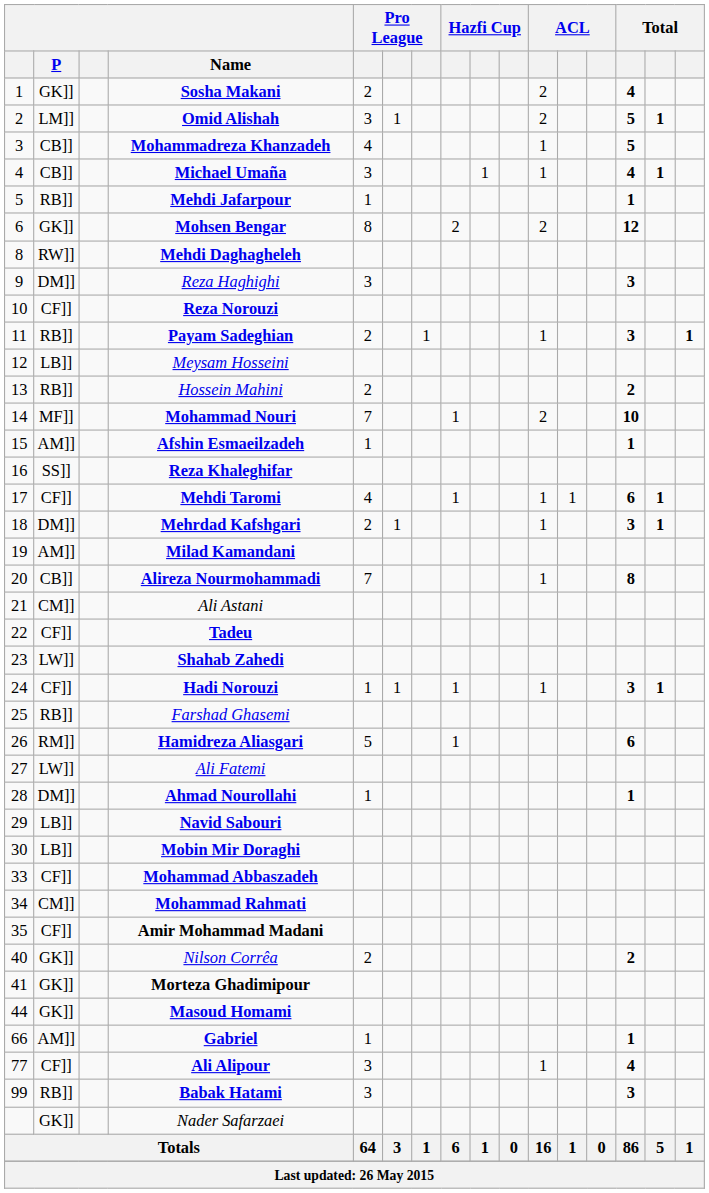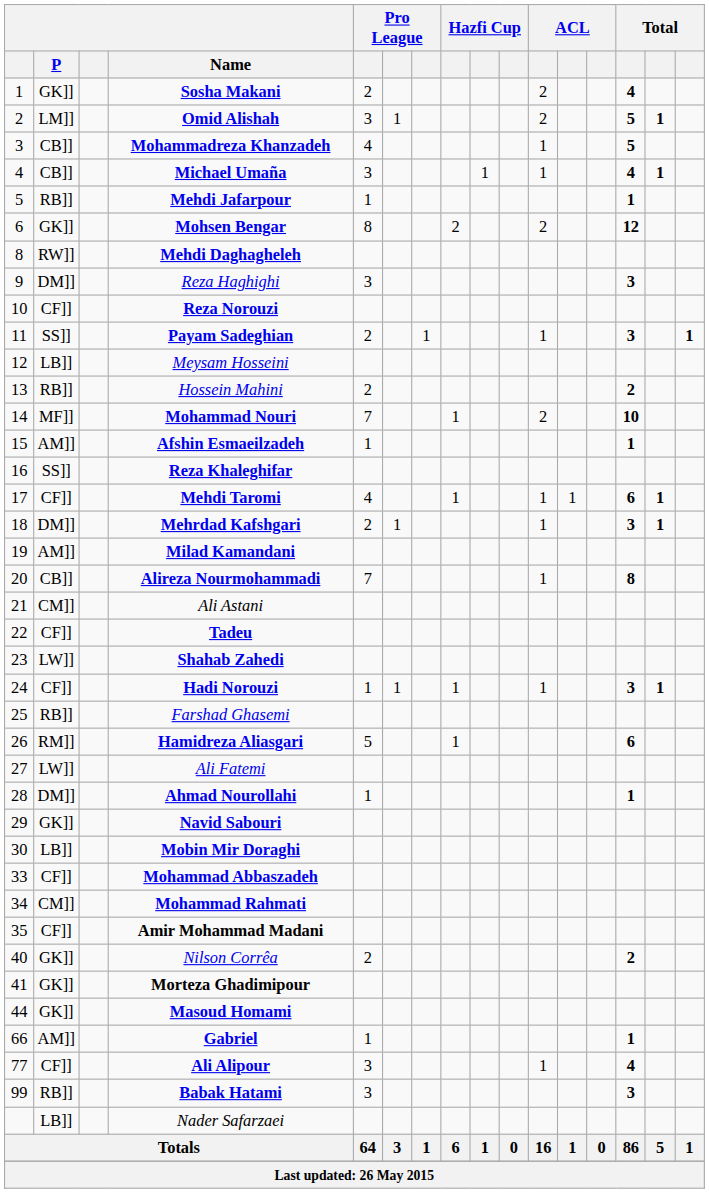 <table class="wikitable sortable" style="text-align:center; font-size:95%;">
 <tr>
 <th colspan="4"></th>
 <th colspan="3"><a href='#'>Pro League</a></th>
 <th colspan="3"><a href='#'>Hazfi Cup</a></th>
 <th colspan="3"><a href='#'>ACL</a></th>
 <th colspan="3">Total</th>
 </tr>
 <tr>
 <th width=20></th>
 <th width=20><a href='#'>P</a></th>
 <th width=20></th>
 <th width=220>Name</th>
 <th width=20></th>
 <th width=20></th>
 <th width=20></th>
 <th width=20></th>
 <th width=20></th>
 <th width=20></th>
 <th width=20></th>
 <th width=20></th>
 <th width=20></th>
 <th width=20></th>
 <th width=20></th>
 <th width=20></th>
 </tr>
 <tr>
 <td>1</td>
 <td [[>GK]]</td>
 <td></td>
 <td><strong><a href='#'>Sosha Makani</a></strong></td>
 <td>2</td>
 <td></td>
 <td></td>
 <td></td>
 <td></td>
 <td></td>
 <td>2</td>
 <td></td>
 <td></td>
 <td><strong>4</strong></td>
 <td></td>
 <td></td>
 </tr>
 <tr>
 <td>2</td>
 <td [[>LM]]</td>
 <td></td>
 <td><strong><a href='#'>Omid Alishah</a></strong></td>
 <td>3</td>
 <td>1</td>
 <td></td>
 <td></td>
 <td></td>
 <td></td>
 <td>2</td>
 <td></td>
 <td></td>
 <td><strong>5</strong></td>
 <td><strong>1</strong></td>
 <td></td>
 </tr>
 <tr>
 <td>3</td>
 <td [[>CB]]</td>
 <td></td>
 <td><strong><a href='#'>Mohammadreza Khanzadeh</a></strong></td>
 <td>4</td>
 <td></td>
 <td></td>
 <td></td>
 <td></td>
 <td></td>
 <td>1</td>
 <td></td>
 <td></td>
 <td><strong>5</strong></td>
 <td></td>
 <td></td>
 </tr>
 <tr>
 <td>4</td>
 <td [[>CB]]</td>
 <td></td>
 <td><strong><a href='#'>Michael Umaña</a></strong></td>
 <td>3</td>
 <td></td>
 <td></td>
 <td></td>
 <td>1</td>
 <td></td>
 <td>1</td>
 <td></td>
 <td></td>
 <td><strong>4</strong></td>
 <td><strong>1</strong></td>
 <td></td>
 </tr>
 <tr>
 <td>5</td>
 <td [[>RB]]</td>
 <td></td>
 <td><strong><a href='#'>Mehdi Jafarpour</a></strong></td>
 <td>1</td>
 <td></td>
 <td></td>
 <td></td>
 <td></td>
 <td></td>
 <td></td>
 <td></td>
 <td></td>
 <td><strong>1</strong></td>
 <td></td>
 <td></td>
 </tr>
 <tr>
 <td>6</td>
 <td [[>GK]]</td>
 <td></td>
 <td><strong><a href='#'>Mohsen Bengar</a></strong></td>
 <td>8</td>
 <td></td>
 <td></td>
 <td>2</td>
 <td></td>
 <td></td>
 <td>2</td>
 <td></td>
 <td></td>
 <td><strong>12</strong></td>
 <td></td>
 <td></td>
 </tr>
 <tr>
 <td>8</td>
 <td [[>RW]]</td>
 <td></td>
 <td><strong><a href='#'>Mehdi Daghagheleh</a></strong></td>
 <td></td>
 <td></td>
 <td></td>
 <td></td>
 <td></td>
 <td></td>
 <td></td>
 <td></td>
 <td></td>
 <td></td>
 <td></td>
 <td></td>
 </tr>
 <tr>
 <td>9</td>
 <td [[>DM]]</td>
 <td></td>
 <td><em><a href='#'>Reza Haghighi</a></em></td>
 <td>3</td>
 <td></td>
 <td></td>
 <td></td>
 <td></td>
 <td></td>
 <td></td>
 <td></td>
 <td></td>
 <td><strong>3</strong></td>
 <td></td>
 <td></td>
 </tr>
 <tr>
 <td>10</td>
 <td [[>CF]]</td>
 <td></td>
 <td><strong><a href='#'>Reza Norouzi</a></strong></td>
 <td></td>
 <td></td>
 <td></td>
 <td></td>
 <td></td>
 <td></td>
 <td></td>
 <td></td>
 <td></td>
 <td></td>
 <td></td>
 <td></td>
 </tr>
 <tr>
 <td>11</td>
-<td [[>RB]]</td>
+<td [[>SS]]</td>
 <td></td>
 <td><strong><a href='#'>Payam Sadeghian</a></strong></td>
 <td>2</td>
 <td></td>
 <td>1</td>
 <td></td>
 <td></td>
 <td></td>
 <td>1</td>
 <td></td>
 <td></td>
 <td><strong>3</strong></td>
 <td></td>
 <td><strong>1</strong></td>
 </tr>
 <tr>
 <td>12</td>
 <td [[>LB]]</td>
 <td></td>
 <td><em><a href='#'>Meysam Hosseini</a></em></td>
 <td></td>
 <td></td>
 <td></td>
 <td></td>
 <td></td>
 <td></td>
 <td></td>
 <td></td>
 <td></td>
 <td></td>
 <td></td>
 <td></td>
 </tr>
 <tr>
 <td>13</td>
 <td [[>RB]]</td>
 <td></td>
 <td><em><a href='#'>Hossein Mahini</a></em></td>
 <td>2</td>
 <td></td>
 <td></td>
 <td></td>
 <td></td>
 <td></td>
 <td></td>
 <td></td>
 <td></td>
 <td><strong>2</strong></td>
 <td></td>
 <td></td>
 </tr>
 <tr>
 <td>14</td>
 <td [[>MF]]</td>
 <td></td>
 <td><strong><a href='#'>Mohammad Nouri</a></strong></td>
 <td>7</td>
 <td></td>
 <td></td>
 <td>1</td>
 <td></td>
 <td></td>
 <td>2</td>
 <td></td>
 <td></td>
 <td><strong>10</strong></td>
 <td></td>
 <td></td>
 </tr>
 <tr>
 <td>15</td>
 <td [[>AM]]</td>
 <td></td>
 <td><strong><a href='#'>Afshin Esmaeilzadeh</a></strong></td>
 <td>1</td>
 <td></td>
 <td></td>
 <td></td>
 <td></td>
 <td></td>
 <td></td>
 <td></td>
 <td></td>
 <td><strong>1</strong></td>
 <td></td>
 <td></td>
 </tr>
 <tr>
 <td>16</td>
 <td [[>SS]]</td>
 <td></td>
 <td><strong><a href='#'>Reza Khaleghifar</a></strong></td>
 <td></td>
 <td></td>
 <td></td>
 <td></td>
 <td></td>
 <td></td>
 <td></td>
 <td></td>
 <td></td>
 <td></td>
 <td></td>
 <td></td>
 </tr>
 <tr>
 <td>17</td>
 <td [[>CF]]</td>
 <td></td>
 <td><strong><a href='#'>Mehdi Taromi</a></strong></td>
 <td>4</td>
 <td></td>
 <td></td>
 <td>1</td>
 <td></td>
 <td></td>
 <td>1</td>
 <td>1</td>
 <td></td>
 <td><strong>6</strong></td>
 <td><strong>1</strong></td>
 <td></td>
 </tr>
 <tr>
 <td>18</td>
 <td [[>DM]]</td>
 <td></td>
 <td><strong><a href='#'>Mehrdad Kafshgari</a></strong></td>
 <td>2</td>
 <td>1</td>
 <td></td>
 <td></td>
 <td></td>
 <td></td>
 <td>1</td>
 <td></td>
 <td></td>
 <td><strong>3</strong></td>
 <td><strong>1</strong></td>
 <td></td>
 </tr>
 <tr>
 <td>19</td>
 <td [[>AM]]</td>
 <td></td>
 <td><strong><a href='#'>Milad Kamandani</a></strong></td>
 <td></td>
 <td></td>
 <td></td>
 <td></td>
 <td></td>
 <td></td>
 <td></td>
 <td></td>
 <td></td>
 <td></td>
 <td></td>
 <td></td>
 </tr>
 <tr>
 <td>20</td>
 <td [[>CB]]</td>
 <td></td>
 <td><strong><a href='#'>Alireza Nourmohammadi</a></strong></td>
 <td>7</td>
 <td></td>
 <td></td>
 <td></td>
 <td></td>
 <td></td>
 <td>1</td>
 <td></td>
 <td></td>
 <td><strong>8</strong></td>
 <td></td>
 <td></td>
 </tr>
 <tr>
 <td>21</td>
 <td [[>CM]]</td>
 <td></td>
 <td><em>Ali Astani</em></td>
 <td></td>
 <td></td>
 <td></td>
 <td></td>
 <td></td>
 <td></td>
 <td></td>
 <td></td>
 <td></td>
 <td></td>
 <td></td>
 <td></td>
 </tr>
 <tr>
 <td>22</td>
 <td [[>CF]]</td>
 <td></td>
 <td><strong><a href='#'>Tadeu</a></strong></td>
 <td></td>
 <td></td>
 <td></td>
 <td></td>
 <td></td>
 <td></td>
 <td></td>
 <td></td>
 <td></td>
 <td></td>
 <td></td>
 <td></td>
 </tr>
 <tr>
 <td>23</td>
 <td [[>LW]]</td>
 <td></td>
 <td><strong><a href='#'>Shahab Zahedi</a></strong></td>
 <td></td>
 <td></td>
 <td></td>
 <td></td>
 <td></td>
 <td></td>
 <td></td>
 <td></td>
 <td></td>
 <td></td>
 <td></td>
 <td></td>
 </tr>
 <tr>
 <td>24</td>
 <td [[>CF]]</td>
 <td></td>
 <td><strong><a href='#'>Hadi Norouzi</a></strong></td>
 <td>1</td>
 <td>1</td>
 <td></td>
 <td>1</td>
 <td></td>
 <td></td>
 <td>1</td>
 <td></td>
 <td></td>
 <td><strong>3</strong></td>
 <td><strong>1</strong></td>
 <td></td>
 </tr>
 <tr>
 <td>25</td>
 <td [[>RB]]</td>
 <td></td>
 <td><em><a href='#'>Farshad Ghasemi</a></em></td>
 <td></td>
 <td></td>
 <td></td>
 <td></td>
 <td></td>
 <td></td>
 <td></td>
 <td></td>
 <td></td>
 <td></td>
 <td></td>
 <td></td>
 </tr>
 <tr>
 <td>26</td>
 <td [[>RM]]</td>
 <td></td>
 <td><strong><a href='#'>Hamidreza Aliasgari</a></strong></td>
 <td>5</td>
 <td></td>
 <td></td>
 <td>1</td>
 <td></td>
 <td></td>
 <td></td>
 <td></td>
 <td></td>
 <td><strong>6</strong></td>
 <td></td>
 <td></td>
 </tr>
 <tr>
 <td>27</td>
 <td [[>LW]]</td>
 <td></td>
 <td><em><a href='#'>Ali Fatemi</a></em></td>
 <td></td>
 <td></td>
 <td></td>
 <td></td>
 <td></td>
 <td></td>
 <td></td>
 <td></td>
 <td></td>
 <td></td>
 <td></td>
 <td></td>
 </tr>
 <tr>
 <td>28</td>
 <td [[>DM]]</td>
 <td></td>
 <td><strong><a href='#'>Ahmad Nourollahi</a></strong></td>
 <td>1</td>
 <td></td>
 <td></td>
 <td></td>
 <td></td>
 <td></td>
 <td></td>
 <td></td>
 <td></td>
 <td><strong>1</strong></td>
 <td></td>
 <td></td>
 </tr>
 <tr>
 <td>29</td>
-<td [[>LB]]</td>
+<td [[>GK]]</td>
 <td></td>
 <td><strong><a href='#'>Navid Sabouri</a></strong></td>
 <td></td>
 <td></td>
 <td></td>
 <td></td>
 <td></td>
 <td></td>
 <td></td>
 <td></td>
 <td></td>
 <td></td>
 <td></td>
 <td></td>
 </tr>
 <tr>
 <td>30</td>
 <td [[>LB]]</td>
 <td></td>
 <td><strong><a href='#'>Mobin Mir Doraghi</a></strong></td>
 <td></td>
 <td></td>
 <td></td>
 <td></td>
 <td></td>
 <td></td>
 <td></td>
 <td></td>
 <td></td>
 <td></td>
 <td></td>
 <td></td>
 </tr>
 <tr>
 <td>33</td>
 <td [[>CF]]</td>
 <td></td>
 <td><strong><a href='#'>Mohammad Abbaszadeh</a></strong></td>
 <td></td>
 <td></td>
 <td></td>
 <td></td>
 <td></td>
 <td></td>
 <td></td>
 <td></td>
 <td></td>
 <td></td>
 <td></td>
 <td></td>
 </tr>
 <tr>
 <td>34</td>
 <td [[>CM]]</td>
 <td></td>
 <td><strong><a href='#'>Mohammad Rahmati</a></strong></td>
 <td></td>
 <td></td>
 <td></td>
 <td></td>
 <td></td>
 <td></td>
 <td></td>
 <td></td>
 <td></td>
 <td></td>
 <td></td>
 <td></td>
 </tr>
 <tr>
 <td>35</td>
 <td [[>CF]]</td>
 <td></td>
 <td><strong>Amir Mohammad Madani</strong></td>
 <td></td>
 <td></td>
 <td></td>
 <td></td>
 <td></td>
 <td></td>
 <td></td>
 <td></td>
 <td></td>
 <td></td>
 <td></td>
 <td></td>
 </tr>
 <tr>
 <td>40</td>
 <td [[>GK]]</td>
 <td></td>
 <td><em><a href='#'>Nilson Corrêa</a></em></td>
 <td>2</td>
 <td></td>
 <td></td>
 <td></td>
 <td></td>
 <td></td>
 <td></td>
 <td></td>
 <td></td>
 <td><strong>2</strong></td>
 <td></td>
 <td></td>
 </tr>
 <tr>
 <td>41</td>
 <td [[>GK]]</td>
 <td></td>
 <td><strong>Morteza Ghadimipour</strong></td>
 <td></td>
 <td></td>
 <td></td>
 <td></td>
 <td></td>
 <td></td>
 <td></td>
 <td></td>
 <td></td>
 <td></td>
 <td></td>
 <td></td>
 </tr>
 <tr>
 <td>44</td>
 <td [[>GK]]</td>
 <td></td>
 <td><strong><a href='#'>Masoud Homami</a></strong></td>
 <td></td>
 <td></td>
 <td></td>
 <td></td>
 <td></td>
 <td></td>
 <td></td>
 <td></td>
 <td></td>
 <td></td>
 <td></td>
 <td></td>
 </tr>
 <tr>
 <td>66</td>
 <td [[>AM]]</td>
 <td></td>
 <td><strong><a href='#'>Gabriel</a></strong></td>
 <td>1</td>
 <td></td>
 <td></td>
 <td></td>
 <td></td>
 <td></td>
 <td></td>
 <td></td>
 <td></td>
 <td><strong>1</strong></td>
 <td></td>
 <td></td>
 </tr>
 <tr>
 <td>77</td>
 <td [[>CF]]</td>
 <td></td>
 <td><strong><a href='#'>Ali Alipour</a></strong></td>
 <td>3</td>
 <td></td>
 <td></td>
 <td></td>
 <td></td>
 <td></td>
 <td>1</td>
 <td></td>
 <td></td>
 <td><strong>4</strong></td>
 <td></td>
 <td></td>
 </tr>
 <tr>
 <td>99</td>
 <td [[>RB]]</td>
 <td></td>
 <td><strong><a href='#'>Babak Hatami</a></strong></td>
 <td>3</td>
 <td></td>
 <td></td>
 <td></td>
 <td></td>
 <td></td>
 <td></td>
 <td></td>
 <td></td>
 <td><strong>3</strong></td>
 <td></td>
 <td></td>
 </tr>
 <tr>
 <td></td>
-<td [[>GK]]</td>
+<td [[>LB]]</td>
 <td></td>
 <td><em>Nader Safarzaei</em></td>
 <td></td>
 <td></td>
 <td></td>
 <td></td>
 <td></td>
 <td></td>
 <td></td>
 <td></td>
 <td></td>
 <td></td>
 <td></td>
 <td></td>
 </tr>
 <tr>
 <th colspan="4">Totals</th>
 <th>64</th>
 <th>3</th>
 <th>1</th>
 <th>6</th>
 <th>1</th>
 <th>0</th>
 <th>16</th>
 <th>1</th>
 <th>0</th>
 <th>86</th>
 <th>5</th>
 <th>1</th>
 </tr>
 <tr>
 </tr>
 <tr align="left" style="background:#DCDCDC">
 <th colspan="16"><small>Last updated: 26 May 2015</small></th>
 </tr>
 </table>
